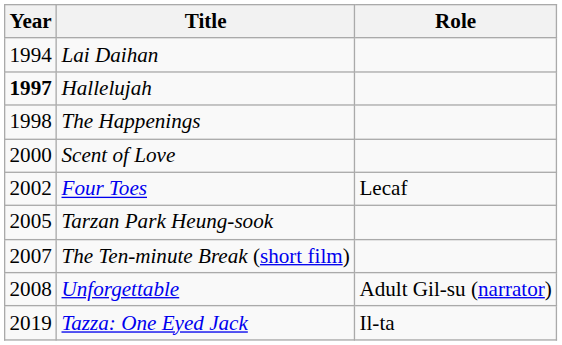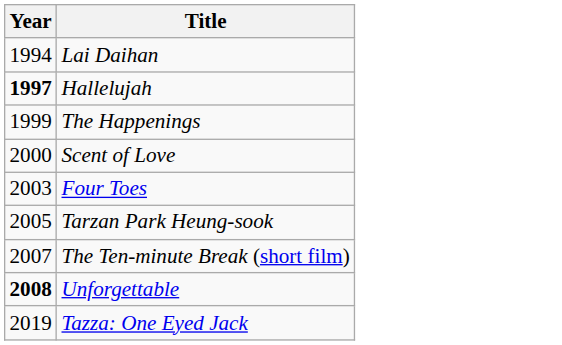 <table class="wikitable sortable">
 <tr>
 <th>Year</th>
 <th>Title</th>
-<th>Role</th>
 </tr>
 <tr>
 <td>1994</td>
 <td><em>Lai Daihan</em></td>
-<td></td>
 </tr>
 <tr>
 <td><strong>1997</strong></td>
 <td><em>Hallelujah</em></td>
-<td></td>
 </tr>
 <tr>
-<td>1998</td>
+<td>1999</td>
 <td><em> The Happenings</em></td>
-<td></td>
 </tr>
 <tr>
 <td>2000</td>
 <td><em>Scent of Love</em></td>
-<td></td>
 </tr>
 <tr>
-<td>2002</td>
+<td>2003</td>
 <td><em><a href='#'>Four Toes</a></em></td>
-<td>Lecaf</td>
 </tr>
 <tr>
 <td>2005</td>
 <td><em>Tarzan Park Heung-sook</em></td>
-<td></td>
 </tr>
 <tr>
 <td>2007</td>
 <td><em>The Ten-minute Break</em> (<a href='#'>short film</a>)</td>
-<td></td>
 </tr>
 <tr>
-<td>2008</td>
+<td><strong>2008</strong></td>
 <td><em><a href='#'>Unforgettable</a></em></td>
-<td>Adult Gil-su (<a href='#'>narrator</a>)</td>
 </tr>
 <tr>
 <td>2019</td>
 <td><em><a href='#'>Tazza: One Eyed Jack</a></em></td>
-<td>Il-ta</td>
 </tr>
 </table>
